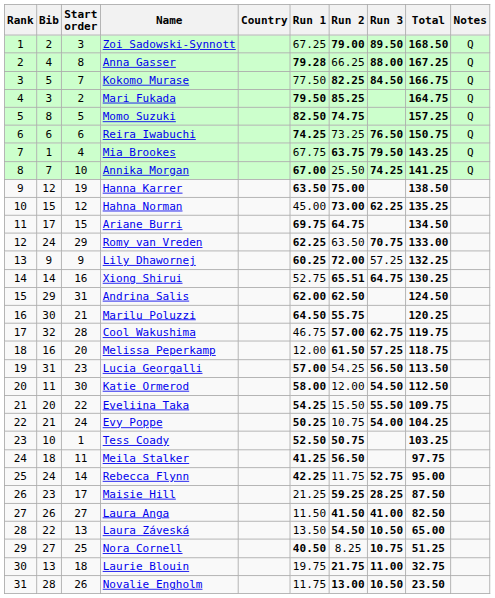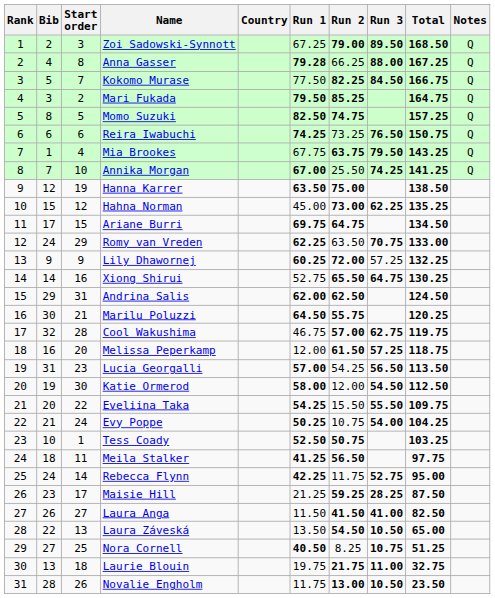 <table class="wikitable sortable" style="text-align:center">
 <tr>
 <th>Rank</th>
 <th>Bib</th>
 <th>Start<br>order</th>
 <th>Name</th>
 <th>Country</th>
 <th>Run 1</th>
 <th>Run 2</th>
 <th>Run 3</th>
 <th>Total</th>
 <th>Notes</th>
 </tr>
 <tr bgcolor=ccffcc>
 <td>1</td>
 <td>2</td>
 <td>3</td>
 <td align=left><a href='#'>Zoi Sadowski-Synnott</a></td>
 <td align=left></td>
 <td>67.25</td>
 <td><strong>79.00</strong></td>
 <td><strong>89.50</strong></td>
 <td><strong>168.50</strong></td>
 <td>Q</td>
 </tr>
 <tr bgcolor=ccffcc>
 <td>2</td>
 <td>4</td>
 <td>8</td>
 <td align=left><a href='#'>Anna Gasser</a></td>
 <td align=left></td>
 <td><strong>79.28</strong></td>
 <td>66.25</td>
 <td><strong>88.00</strong></td>
 <td><strong>167.25</strong></td>
 <td>Q</td>
 </tr>
 <tr bgcolor=ccffcc>
 <td>3</td>
 <td>5</td>
 <td>7</td>
 <td align=left><a href='#'>Kokomo Murase</a></td>
 <td align=left></td>
 <td>77.50</td>
 <td><strong>82.25</strong></td>
 <td><strong>84.50</strong></td>
 <td><strong>166.75</strong></td>
 <td>Q</td>
 </tr>
 <tr bgcolor=ccffcc>
 <td>4</td>
 <td>3</td>
 <td>2</td>
 <td align=left><a href='#'>Mari Fukada</a></td>
 <td align=left></td>
 <td><strong>79.50</strong></td>
 <td><strong>85.25</strong></td>
 <td></td>
 <td><strong>164.75</strong></td>
 <td>Q</td>
 </tr>
 <tr bgcolor=ccffcc>
 <td>5</td>
 <td>8</td>
 <td>5</td>
 <td align=left><a href='#'>Momo Suzuki</a></td>
 <td align=left></td>
 <td><strong>82.50</strong></td>
 <td><strong>74.75</strong></td>
 <td></td>
 <td><strong>157.25</strong></td>
 <td>Q</td>
 </tr>
 <tr bgcolor=ccffcc>
 <td>6</td>
 <td>6</td>
 <td>6</td>
 <td align=left><a href='#'>Reira Iwabuchi</a></td>
 <td align=left></td>
 <td><strong>74.25</strong></td>
 <td>73.25</td>
 <td><strong>76.50</strong></td>
 <td><strong>150.75</strong></td>
 <td>Q</td>
 </tr>
 <tr bgcolor=ccffcc>
 <td>7</td>
 <td>1</td>
 <td>4</td>
 <td align=left><a href='#'>Mia Brookes</a></td>
 <td align=left></td>
 <td>67.75</td>
 <td><strong>63.75</strong></td>
 <td><strong>79.50</strong></td>
 <td><strong>143.25</strong></td>
 <td>Q</td>
 </tr>
 <tr bgcolor=ccffcc>
 <td>8</td>
 <td>7</td>
 <td>10</td>
 <td align=left><a href='#'>Annika Morgan</a></td>
 <td align=left></td>
 <td><strong>67.00</strong></td>
 <td>25.50</td>
 <td><strong>74.25</strong></td>
 <td><strong>141.25</strong></td>
 <td>Q</td>
 </tr>
 <tr>
 <td>9</td>
 <td>12</td>
 <td>19</td>
 <td align=left><a href='#'>Hanna Karrer</a></td>
 <td align=left></td>
 <td><strong>63.50</strong></td>
 <td><strong>75.00</strong></td>
 <td></td>
 <td><strong>138.50</strong></td>
 <td></td>
 </tr>
 <tr>
 <td>10</td>
 <td>15</td>
 <td>12</td>
 <td align=left><a href='#'>Hahna Norman</a></td>
 <td align=left></td>
 <td>45.00</td>
 <td><strong>73.00</strong></td>
 <td><strong>62.25</strong></td>
 <td><strong>135.25</strong></td>
 <td></td>
 </tr>
 <tr>
 <td>11</td>
 <td>17</td>
 <td>15</td>
 <td align=left><a href='#'>Ariane Burri</a></td>
 <td align=left></td>
 <td><strong>69.75</strong></td>
 <td><strong>64.75</strong></td>
 <td></td>
 <td><strong>134.50</strong></td>
 <td></td>
 </tr>
 <tr>
 <td>12</td>
 <td>24</td>
 <td>29</td>
 <td align=left><a href='#'>Romy van Vreden</a></td>
 <td align=left></td>
 <td><strong>62.25</strong></td>
 <td>63.50</td>
 <td><strong>70.75</strong></td>
 <td><strong>133.00</strong></td>
 <td></td>
 </tr>
 <tr>
 <td>13</td>
 <td>9</td>
 <td>9</td>
 <td align=left><a href='#'>Lily Dhawornej</a></td>
 <td align=left></td>
 <td><strong>60.25</strong></td>
 <td><strong>72.00</strong></td>
 <td>57.25</td>
 <td><strong>132.25</strong></td>
 <td></td>
 </tr>
 <tr>
 <td>14</td>
 <td>14</td>
 <td>16</td>
 <td align=left><a href='#'>Xiong Shirui</a></td>
 <td align=left></td>
 <td>52.75</td>
-<td><strong>65.51</strong></td>
+<td><strong>65.50</strong></td>
 <td><strong>64.75</strong></td>
 <td><strong>130.25</strong></td>
 <td></td>
 </tr>
 <tr>
 <td>15</td>
 <td>29</td>
 <td>31</td>
 <td align=left><a href='#'>Andrina Salis</a></td>
 <td align=left></td>
 <td><strong>62.00</strong></td>
 <td><strong>62.50</strong></td>
 <td></td>
 <td><strong>124.50</strong></td>
 <td></td>
 </tr>
 <tr>
 <td>16</td>
 <td>30</td>
 <td>21</td>
 <td align=left><a href='#'>Marilu Poluzzi</a></td>
 <td align=left></td>
 <td><strong>64.50</strong></td>
 <td><strong>55.75</strong></td>
 <td></td>
 <td><strong>120.25</strong></td>
 <td></td>
 </tr>
 <tr>
 <td>17</td>
 <td>32</td>
 <td>28</td>
 <td align=left><a href='#'>Cool Wakushima</a></td>
 <td align=left></td>
 <td>46.75</td>
 <td><strong>57.00</strong></td>
 <td><strong>62.75</strong></td>
 <td><strong>119.75</strong></td>
 <td></td>
 </tr>
 <tr>
 <td>18</td>
 <td>16</td>
 <td>20</td>
 <td align=left><a href='#'>Melissa Peperkamp</a></td>
 <td align=left></td>
 <td>12.00</td>
 <td><strong>61.50</strong></td>
 <td><strong>57.25</strong></td>
 <td><strong>118.75</strong></td>
 <td></td>
 </tr>
 <tr>
 <td>19</td>
 <td>31</td>
 <td>23</td>
 <td align=left><a href='#'>Lucia Georgalli</a></td>
 <td align=left></td>
 <td><strong>57.00</strong></td>
 <td>54.25</td>
 <td><strong>56.50</strong></td>
 <td><strong>113.50</strong></td>
 <td></td>
 </tr>
 <tr>
 <td>20</td>
-<td>11</td>
+<td>19</td>
 <td>30</td>
 <td align=left><a href='#'>Katie Ormerod</a></td>
 <td align=left></td>
 <td><strong>58.00</strong></td>
 <td>12.00</td>
 <td><strong>54.50</strong></td>
 <td><strong>112.50</strong></td>
 <td></td>
 </tr>
 <tr>
 <td>21</td>
 <td>20</td>
 <td>22</td>
 <td align=left><a href='#'>Eveliina Taka</a></td>
 <td align=left></td>
 <td><strong>54.25</strong></td>
 <td>15.50</td>
 <td><strong>55.50</strong></td>
 <td><strong>109.75</strong></td>
 <td></td>
 </tr>
 <tr>
 <td>22</td>
 <td>21</td>
 <td>24</td>
 <td align=left><a href='#'>Evy Poppe</a></td>
 <td align=left></td>
 <td><strong>50.25</strong></td>
 <td>10.75</td>
 <td><strong>54.00</strong></td>
 <td><strong>104.25</strong></td>
 <td></td>
 </tr>
 <tr>
 <td>23</td>
 <td>10</td>
 <td>1</td>
 <td align=left><a href='#'>Tess Coady</a></td>
 <td align=left></td>
 <td><strong>52.50</strong></td>
 <td><strong>50.75</strong></td>
 <td></td>
 <td><strong>103.25</strong></td>
 <td></td>
 </tr>
 <tr>
 <td>24</td>
 <td>18</td>
 <td>11</td>
 <td align=left><a href='#'>Meila Stalker</a></td>
 <td align=left></td>
 <td><strong>41.25</strong></td>
 <td><strong>56.50</strong></td>
 <td></td>
 <td><strong>97.75</strong></td>
 <td></td>
 </tr>
 <tr>
 <td>25</td>
 <td>24</td>
 <td>14</td>
 <td align=left><a href='#'>Rebecca Flynn</a></td>
 <td align=left></td>
 <td><strong>42.25</strong></td>
 <td>11.75</td>
 <td><strong>52.75</strong></td>
 <td><strong>95.00</strong></td>
 <td></td>
 </tr>
 <tr>
 <td>26</td>
 <td>23</td>
 <td>17</td>
 <td align=left><a href='#'>Maisie Hill</a></td>
 <td align=left></td>
 <td>21.25</td>
 <td><strong>59.25</strong></td>
 <td><strong>28.25</strong></td>
 <td><strong>87.50</strong></td>
 <td></td>
 </tr>
 <tr>
 <td>27</td>
 <td>26</td>
 <td>27</td>
 <td align=left><a href='#'>Laura Anga</a></td>
 <td align=left></td>
 <td>11.50</td>
 <td><strong>41.50</strong></td>
 <td><strong>41.00</strong></td>
 <td><strong>82.50</strong></td>
 <td></td>
 </tr>
 <tr>
 <td>28</td>
 <td>22</td>
 <td>13</td>
 <td align=left><a href='#'>Laura Záveská</a></td>
 <td align=left></td>
 <td>13.50</td>
 <td><strong>54.50</strong></td>
 <td><strong>10.50</strong></td>
 <td><strong>65.00</strong></td>
 <td></td>
 </tr>
 <tr>
 <td>29</td>
 <td>27</td>
 <td>25</td>
 <td align=left><a href='#'>Nora Cornell</a></td>
 <td align=left></td>
 <td><strong>40.50</strong></td>
 <td>8.25</td>
 <td><strong>10.75</strong></td>
 <td><strong>51.25</strong></td>
 <td></td>
 </tr>
 <tr>
 <td>30</td>
 <td>13</td>
 <td>18</td>
 <td align=left><a href='#'>Laurie Blouin</a></td>
 <td align=left></td>
 <td>19.75</td>
 <td><strong>21.75</strong></td>
 <td><strong>11.00</strong></td>
 <td><strong>32.75</strong></td>
 <td></td>
 </tr>
 <tr>
 <td>31</td>
 <td>28</td>
 <td>26</td>
 <td align=left><a href='#'>Novalie Engholm</a></td>
 <td align=left></td>
 <td>11.75</td>
 <td><strong>13.00</strong></td>
 <td><strong>10.50</strong></td>
 <td><strong>23.50</strong></td>
 <td></td>
 </tr>
 </table>
